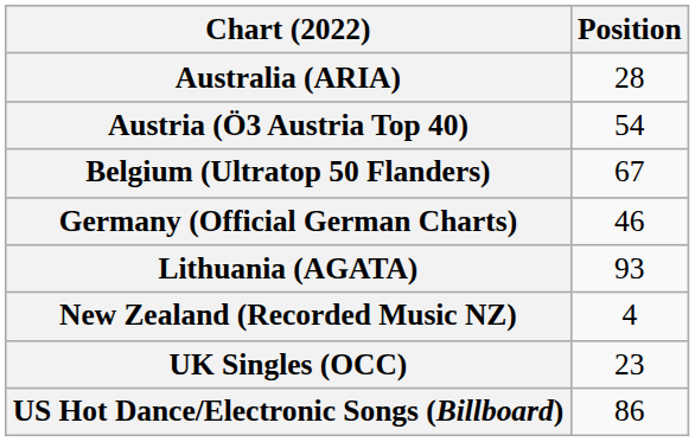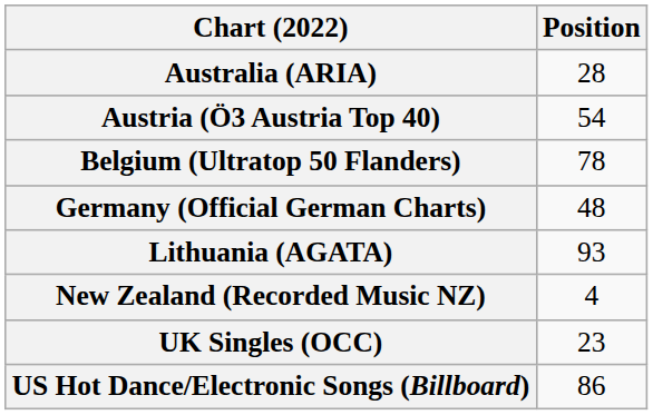 <table class="wikitable sortable plainrowheaders" style="text-align:center">
 <tr>
 <th scope="col">Chart (2022)</th>
 <th scope="col">Position</th>
 </tr>
 <tr>
 <th scope="row">Australia (ARIA)</th>
 <td>28</td>
 </tr>
 <tr>
 <th scope="row">Austria (Ö3 Austria Top 40)</th>
 <td>54</td>
 </tr>
 <tr>
 <th scope="row">Belgium (Ultratop 50 Flanders)</th>
-<td>67</td>
+<td>78</td>
 </tr>
 <tr>
 <th scope="row">Germany (Official German Charts)</th>
-<td>46</td>
+<td>48</td>
 </tr>
 <tr>
 <th scope="row">Lithuania (AGATA)</th>
 <td>93</td>
 </tr>
 <tr>
 <th scope="row">New Zealand (Recorded Music NZ)</th>
 <td>4</td>
 </tr>
 <tr>
 <th scope="row">UK Singles (OCC)</th>
 <td>23</td>
 </tr>
 <tr>
 <th scope="row">US Hot Dance/Electronic Songs (<em>Billboard</em>)</th>
 <td>86</td>
 </tr>
 </table>
